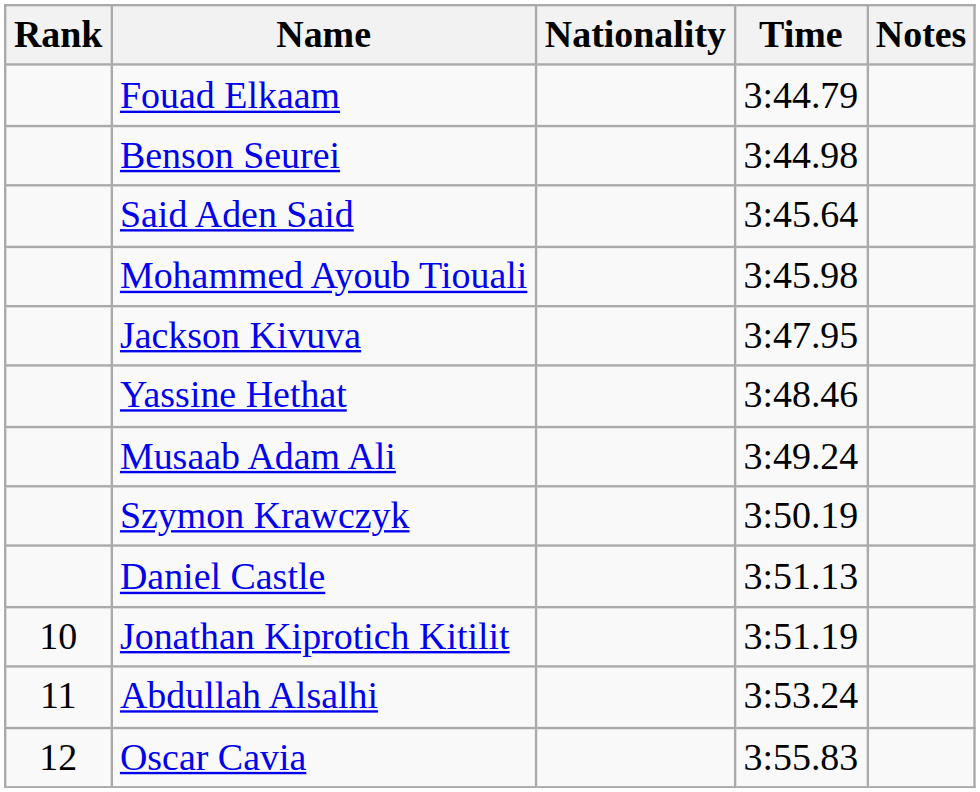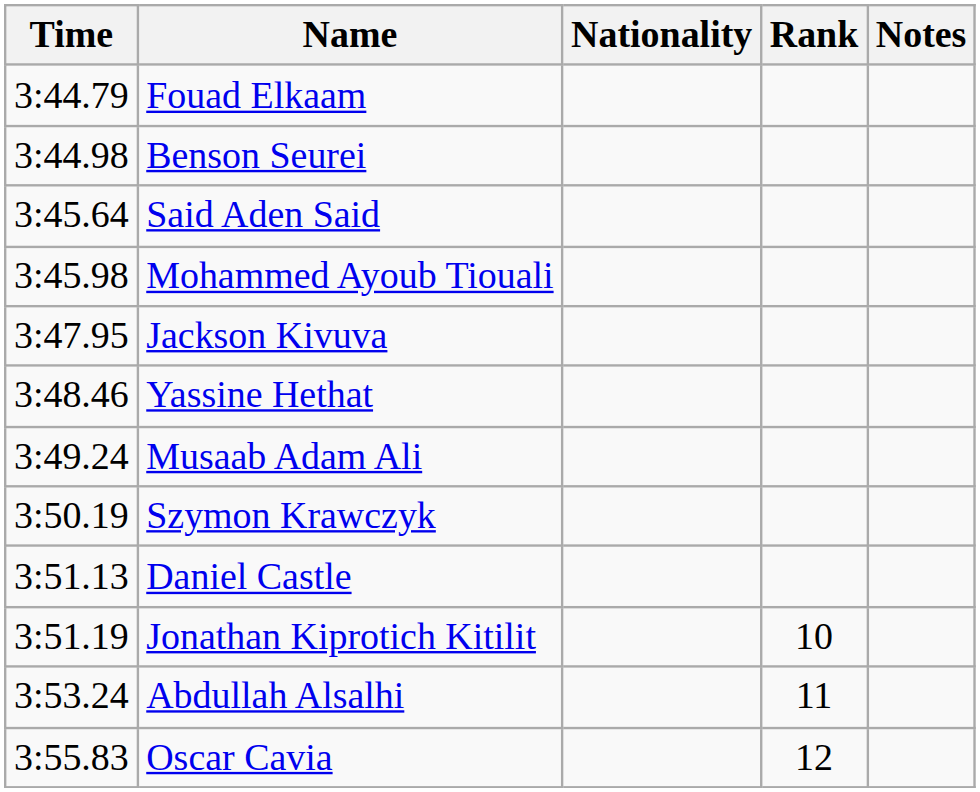 <table class="wikitable sortable" style="text-align:center">
 <tr>
-<th>Rank</th>
+<th>Time</th>
 <th>Name</th>
 <th>Nationality</th>
-<th>Time</th>
+<th>Rank</th>
 <th>Notes</th>
 </tr>
 <tr>
-<td></td>
+<td>3:44.79</td>
 <td align=left><a href='#'>Fouad Elkaam</a></td>
 <td align=left></td>
-<td>3:44.79</td>
+<td></td>
 <td></td>
 </tr>
 <tr>
-<td></td>
+<td>3:44.98</td>
 <td align=left><a href='#'>Benson Seurei</a></td>
 <td align=left></td>
-<td>3:44.98</td>
+<td></td>
 <td></td>
 </tr>
 <tr>
-<td></td>
+<td>3:45.64</td>
 <td align=left><a href='#'>Said Aden Said</a></td>
 <td align=left></td>
-<td>3:45.64</td>
+<td></td>
 <td></td>
 </tr>
 <tr>
-<td></td>
+<td>3:45.98</td>
 <td align=left><a href='#'>Mohammed Ayoub Tiouali</a></td>
 <td align=left></td>
-<td>3:45.98</td>
+<td></td>
 <td></td>
 </tr>
 <tr>
-<td></td>
+<td>3:47.95</td>
 <td align=left><a href='#'>Jackson Kivuva</a></td>
 <td align=left></td>
-<td>3:47.95</td>
+<td></td>
 <td></td>
 </tr>
 <tr>
-<td></td>
+<td>3:48.46</td>
 <td align=left><a href='#'>Yassine Hethat</a></td>
 <td align=left></td>
-<td>3:48.46</td>
+<td></td>
 <td></td>
 </tr>
 <tr>
-<td></td>
+<td>3:49.24</td>
 <td align=left><a href='#'>Musaab Adam Ali</a></td>
 <td align=left></td>
-<td>3:49.24</td>
+<td></td>
 <td></td>
 </tr>
 <tr>
-<td></td>
+<td>3:50.19</td>
 <td align=left><a href='#'>Szymon Krawczyk</a></td>
 <td align=left></td>
-<td>3:50.19</td>
+<td></td>
 <td></td>
 </tr>
 <tr>
-<td></td>
+<td>3:51.13</td>
 <td align=left><a href='#'>Daniel Castle</a></td>
 <td align=left></td>
-<td>3:51.13</td>
+<td></td>
 <td></td>
 </tr>
 <tr>
-<td>10</td>
+<td>3:51.19</td>
 <td align=left><a href='#'>Jonathan Kiprotich Kitilit</a></td>
 <td align=left></td>
-<td>3:51.19</td>
+<td>10</td>
 <td></td>
 </tr>
 <tr>
-<td>11</td>
+<td>3:53.24</td>
 <td align=left><a href='#'>Abdullah Alsalhi</a></td>
 <td align=left></td>
-<td>3:53.24</td>
+<td>11</td>
 <td></td>
 </tr>
 <tr>
-<td>12</td>
+<td>3:55.83</td>
 <td align=left><a href='#'>Oscar Cavia</a></td>
 <td align=left></td>
-<td>3:55.83</td>
+<td>12</td>
 <td></td>
 </tr>
 </table>
